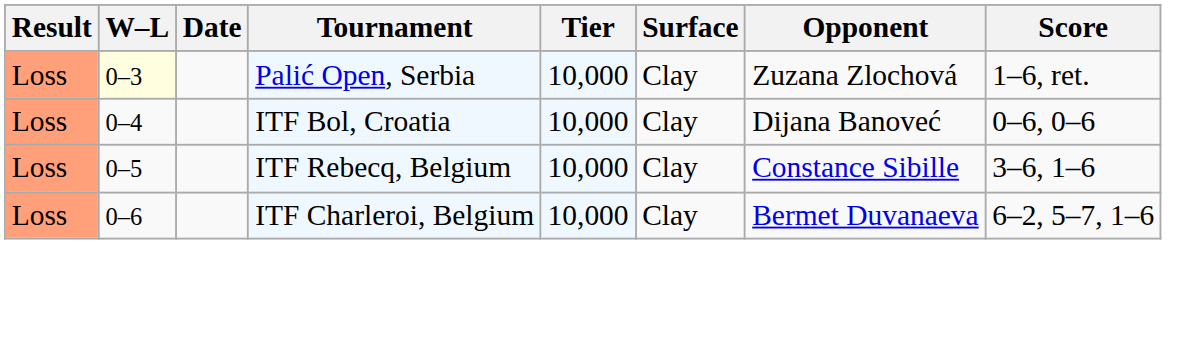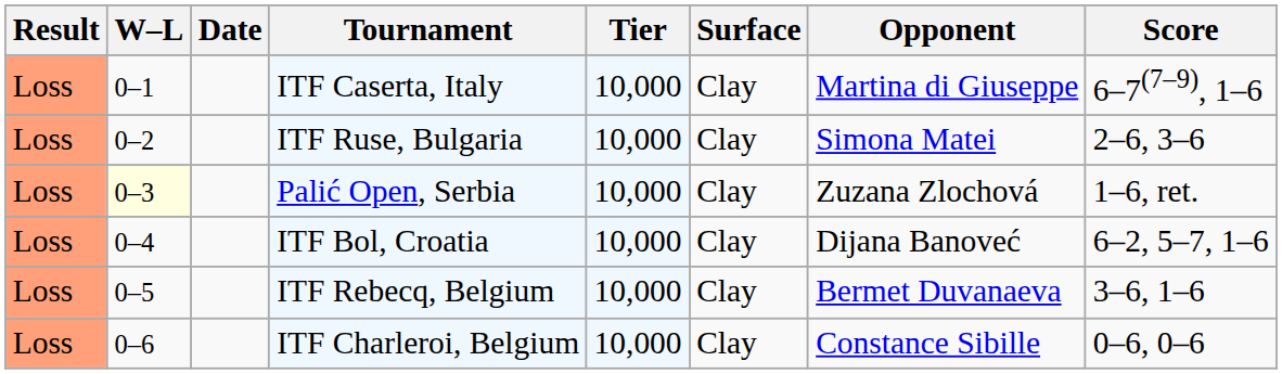 <table class="sortable wikitable">
 <tr>
 <th>Result</th>
 <th class="unsortable">W–L</th>
 <th>Date</th>
 <th>Tournament</th>
 <th>Tier</th>
 <th>Surface</th>
 <th>Opponent</th>
 <th class="unsortable">Score</th>
+</tr>
+<tr>
+<td style="background:#ffa07a;">Loss</td>
+<td><small>0–1</small></td>
+<td></td>
+<td style="background:#f0f8ff;">ITF Caserta, Italy</td>
+<td style="background:#f0f8ff;">10,000</td>
+<td>Clay</td>
+<td> <a href='#'>Martina di Giuseppe</a></td>
+<td>6–7<sup>(7–9)</sup>, 1–6</td>
+</tr>
+<tr>
+<td style="background:#ffa07a;">Loss</td>
+<td><small>0–2</small></td>
+<td></td>
+<td style="background:#f0f8ff;">ITF Ruse, Bulgaria</td>
+<td style="background:#f0f8ff;">10,000</td>
+<td>Clay</td>
+<td> <a href='#'>Simona Matei</a></td>
+<td>2–6, 3–6</td>
 </tr>
 <tr>
 <td style="background:#ffa07a;">Loss</td>
 <td style="background: lightyellow;"><small>0–3</small></td>
 <td></td>
 <td style="background:#f0f8ff;"><a href='#'>Palić Open</a>, Serbia</td>
 <td style="background:#f0f8ff;">10,000</td>
 <td>Clay</td>
 <td> Zuzana Zlochová</td>
 <td>1–6, ret.</td>
 </tr>
 <tr>
 <td style="background:#ffa07a;">Loss</td>
 <td><small>0–4</small></td>
 <td></td>
 <td style="background:#f0f8ff;">ITF Bol, Croatia</td>
 <td style="background:#f0f8ff;">10,000</td>
 <td>Clay</td>
 <td> Dijana Banoveć</td>
-<td>0–6, 0–6</td>
+<td>6–2, 5–7, 1–6</td>
 </tr>
 <tr>
 <td style="background:#ffa07a;">Loss</td>
 <td><small>0–5</small></td>
 <td></td>
 <td style="background:#f0f8ff;">ITF Rebecq, Belgium</td>
 <td style="background:#f0f8ff;">10,000</td>
 <td>Clay</td>
-<td> <a href='#'>Constance Sibille</a></td>
+<td> <a href='#'>Bermet Duvanaeva</a></td>
 <td>3–6, 1–6</td>
 </tr>
 <tr>
 <td style="background:#ffa07a;">Loss</td>
 <td><small>0–6</small></td>
 <td></td>
 <td style="background:#f0f8ff;">ITF Charleroi, Belgium</td>
 <td style="background:#f0f8ff;">10,000</td>
 <td>Clay</td>
-<td> <a href='#'>Bermet Duvanaeva</a></td>
-<td>6–2, 5–7, 1–6</td>
+<td> <a href='#'>Constance Sibille</a></td>
+<td>0–6, 0–6</td>
 </tr>
 </table>
